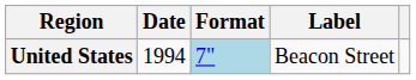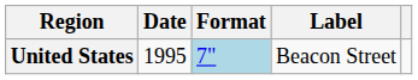 <table class="wikitable plainrowheaders">
 <tr>
 <th scope="col">Region</th>
 <th scope="col">Date</th>
 <th scope="col">Format</th>
 <th scope="col">Label</th>
 <th scope="col"></th>
 </tr>
 <tr>
 <th scope="row">United States</th>
-<td>1994</td>
+<td>1995</td>
 <td style="background: lightblue;"><a href='#'>7"</a></td>
 <td>Beacon Street</td>
 <td style="text-align:center;"></td>
 </tr>
 </table>
